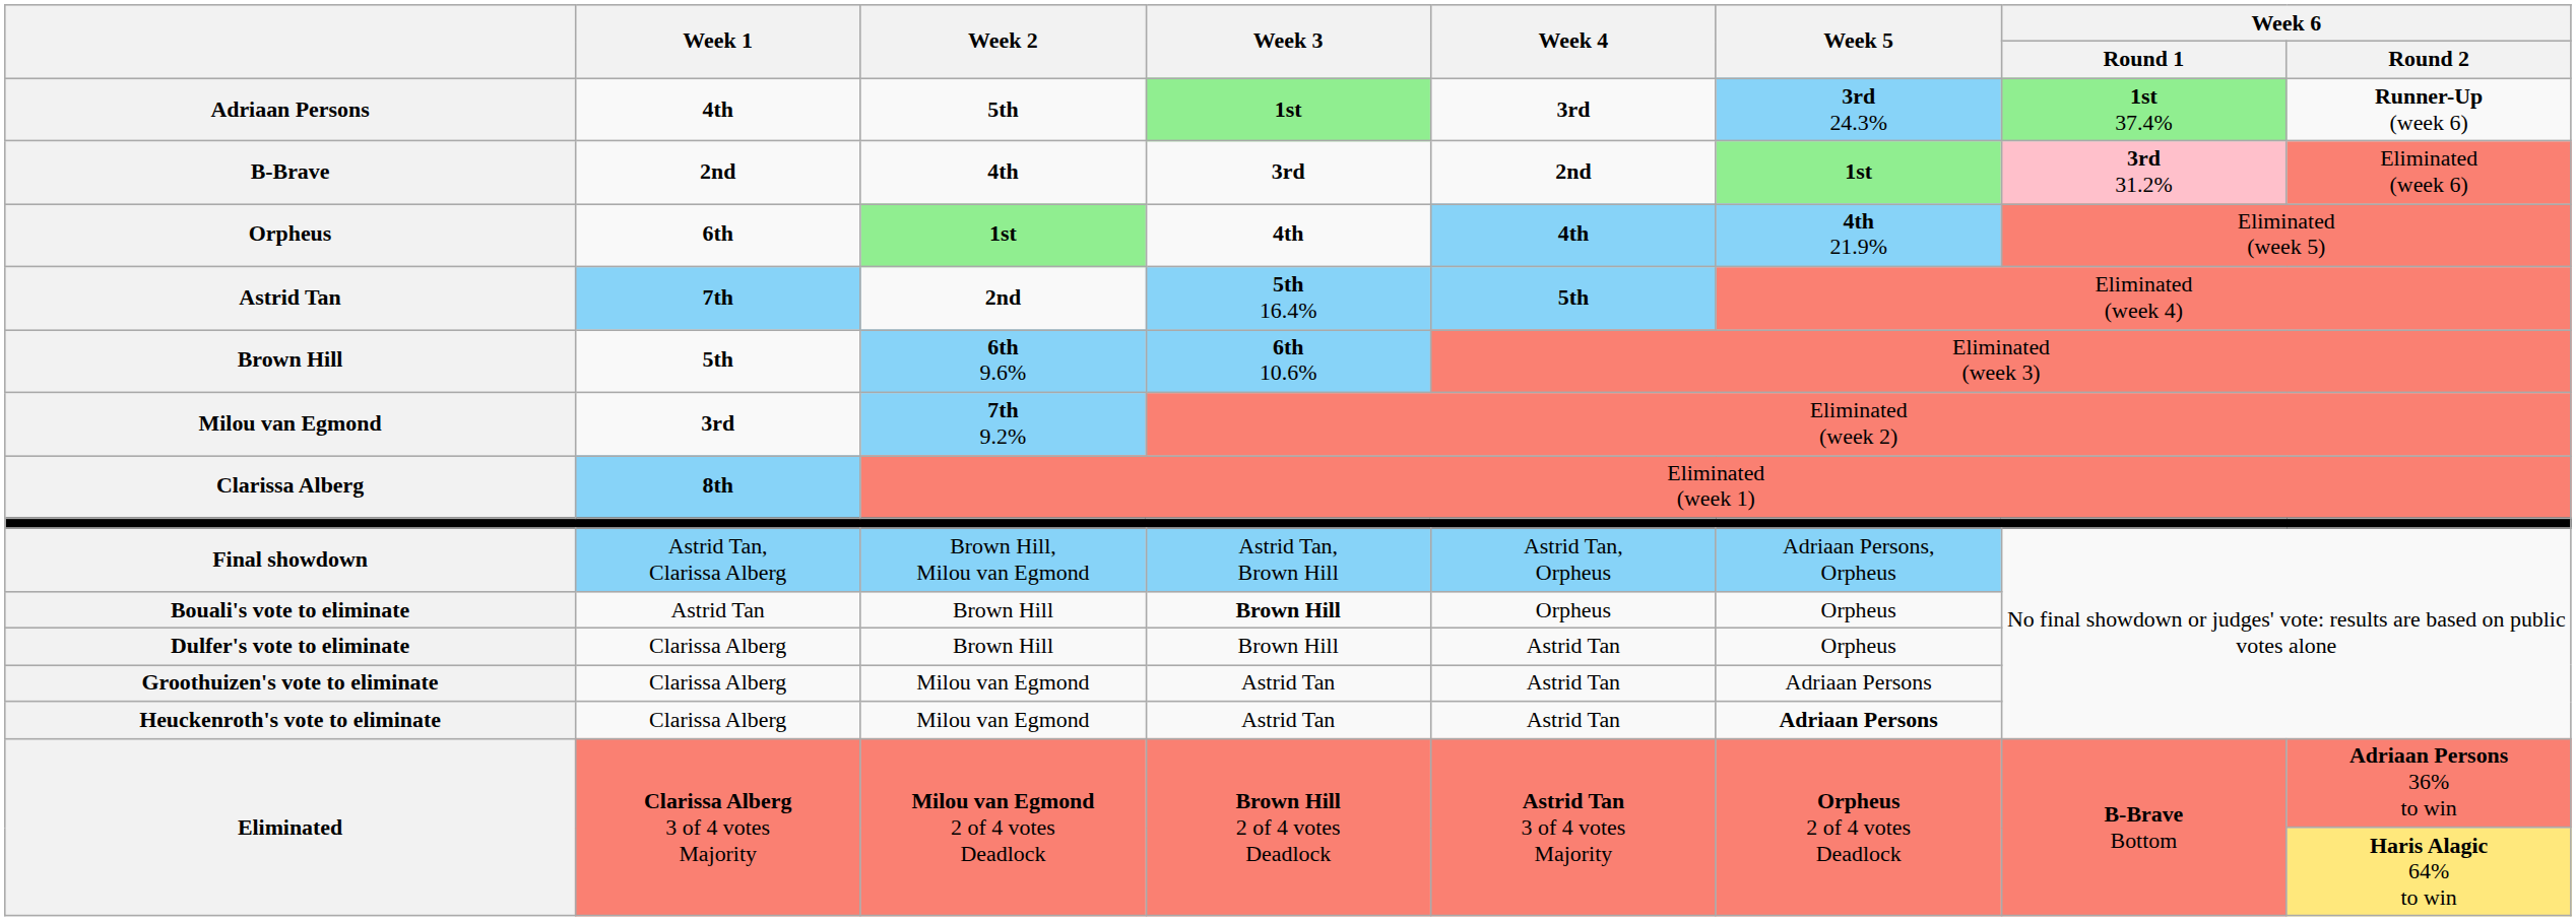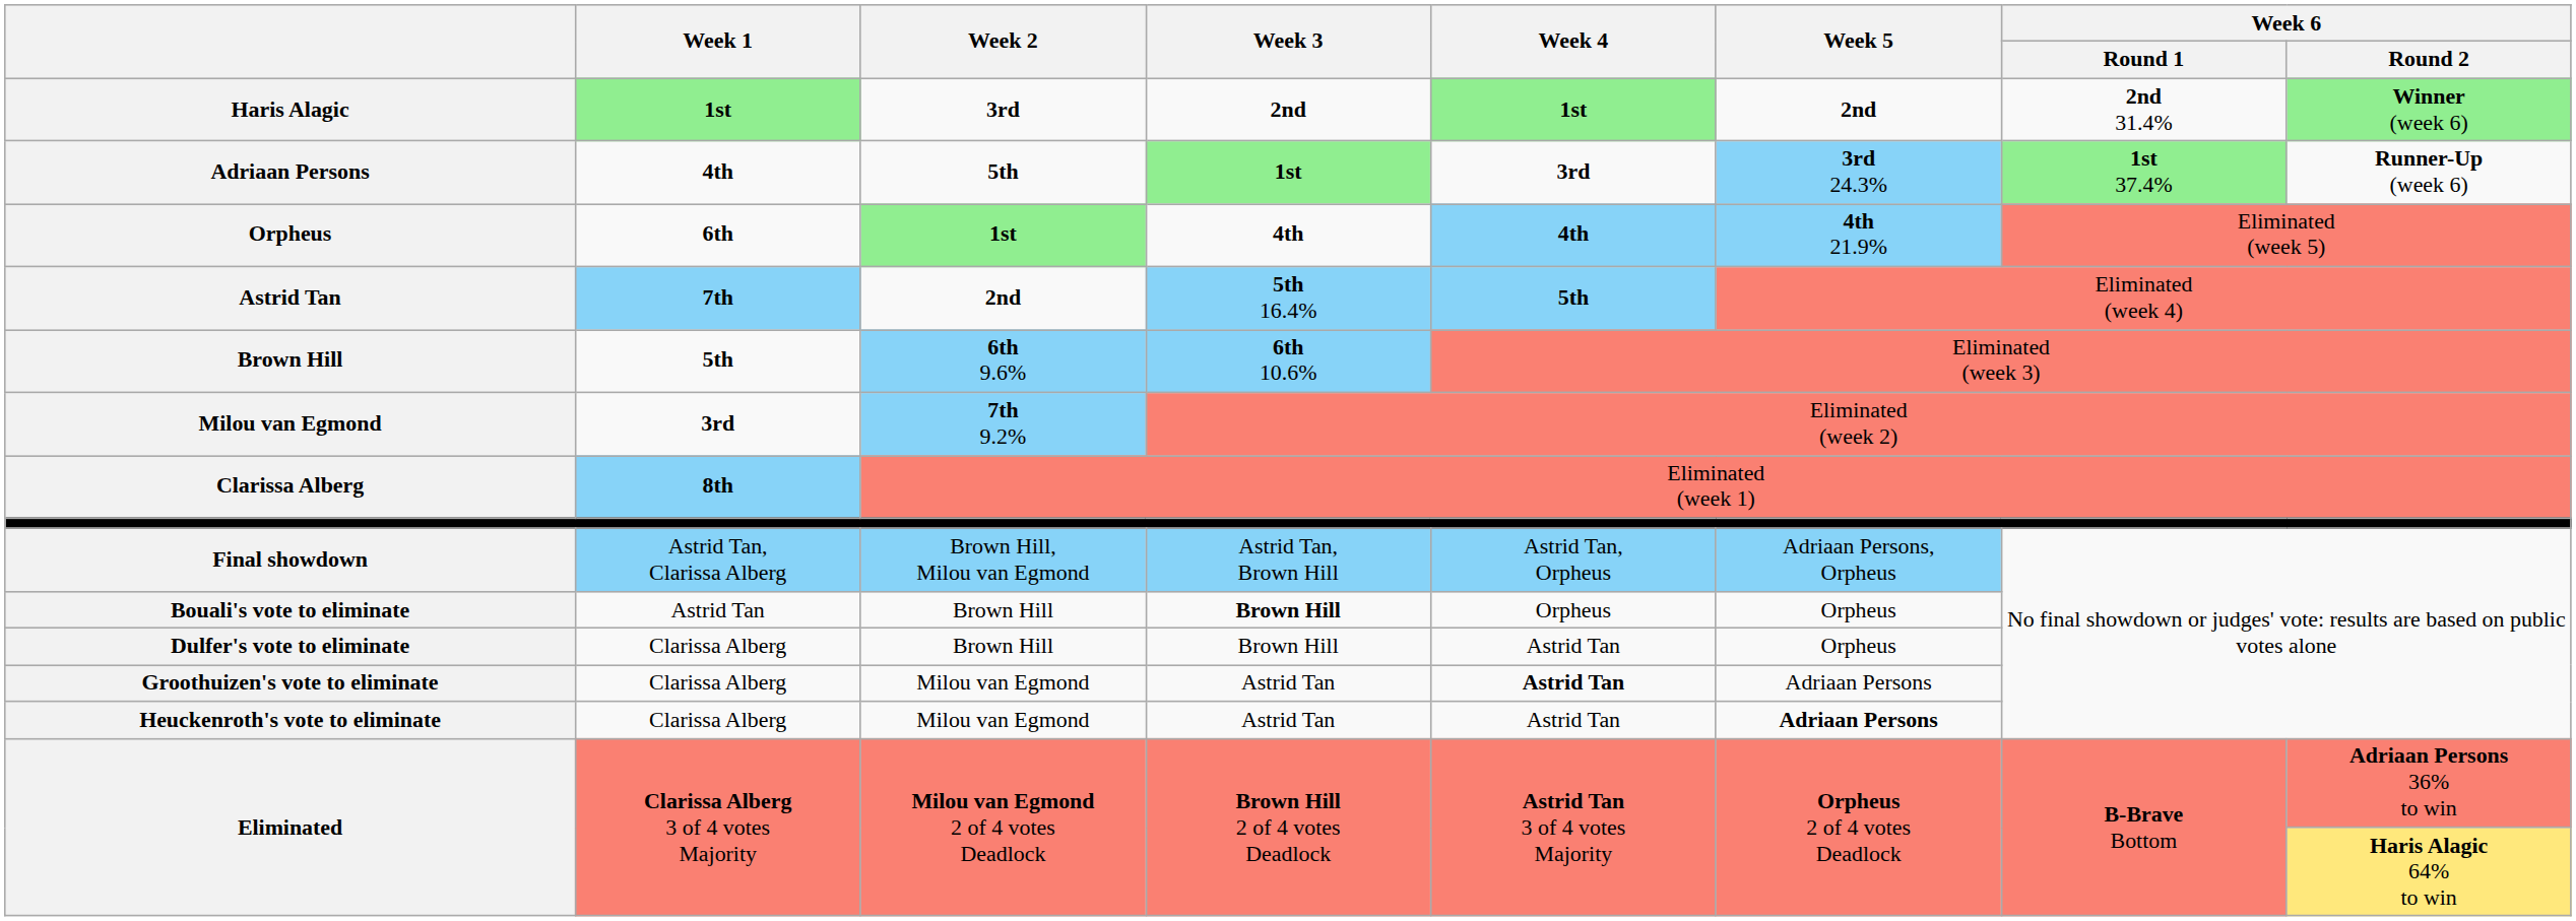 <table class="wikitable" style="text-align:center; font-size:85%">
 <tr>
 <th style="width:14%" rowspan=2></th>
 <th style="width:7%" rowspan=2>Week 1</th>
 <th style="width:7%" rowspan=2>Week 2</th>
 <th style="width:7%" rowspan=2>Week 3</th>
 <th style="width:7%" rowspan=2>Week 4</th>
 <th style="width:7%" rowspan=2>Week 5</th>
 <th style="width:14%" colspan=2>Week 6</th>
 </tr>
 <tr>
 <th style="width:7%">Round 1</th>
 <th style="width:7%">Round 2</th>
 </tr>
 <tr>
+<th>Haris Alagic</th>
+<td style="background:lightgreen"><strong>1st</strong></td>
+<td><strong>3rd</strong></td>
+<td><strong>2nd</strong></td>
+<td style="background:lightgreen"><strong>1st</strong></td>
+<td><strong>2nd</strong></td>
+<td><strong>2nd</strong><br>31.4%</td>
+<td bgcolor="lightgreen"><strong>Winner</strong><br>(week 6)</td>
+</tr>
+<tr>
 <th>Adriaan Persons</th>
 <td><strong>4th</strong></td>
 <td><strong>5th</strong></td>
 <td style="background:lightgreen"><strong>1st</strong></td>
 <td><strong>3rd</strong></td>
 <td style="background:#87D3F8"><strong>3rd</strong><br>24.3%</td>
 <td style="background:lightgreen"><strong>1st</strong><br>37.4%</td>
 <td><strong>Runner-Up</strong><br>(week 6)</td>
-</tr>
-<tr>
-<th>B-Brave</th>
-<td><strong>2nd</strong></td>
-<td><strong>4th</strong></td>
-<td><strong>3rd</strong></td>
-<td><strong>2nd</strong></td>
-<td style="background:lightgreen"><strong>1st</strong></td>
-<td style="background:pink"><strong>3rd</strong><br>31.2%</td>
-<td style="background:salmon">Eliminated<br>(week 6)</td>
 </tr>
 <tr>
 <th>Orpheus</th>
 <td><strong>6th</strong></td>
 <td style="background:lightgreen"><strong>1st</strong></td>
 <td><strong>4th</strong></td>
 <td style="background:#87D3F8"><strong>4th</strong></td>
 <td style="background:#87D3F8"><strong>4th</strong><br>21.9%</td>
 <td colspan="2" style="background:salmon">Eliminated<br>(week 5)</td>
 </tr>
 <tr>
 <th>Astrid Tan</th>
 <td style="background:#87D3F8"><strong>7th</strong></td>
 <td><strong>2nd</strong></td>
 <td style="background:#87D3F8"><strong>5th</strong><br>16.4%</td>
 <td style="background:#87D3F8"><strong>5th</strong></td>
 <td colspan="3" style="background:salmon">Eliminated<br>(week 4)</td>
 </tr>
 <tr>
 <th>Brown Hill</th>
 <td><strong>5th</strong></td>
 <td style="background:#87D3F8"><strong>6th</strong><br>9.6%</td>
 <td style="background:#87D3F8"><strong>6th</strong><br>10.6%</td>
 <td colspan="4" style="background:salmon">Eliminated<br>(week 3)</td>
 </tr>
 <tr>
 <th>Milou van Egmond</th>
 <td><strong>3rd</strong></td>
 <td style="background:#87D3F8"><strong>7th</strong><br>9.2%</td>
 <td colspan="5" style="background:salmon">Eliminated<br>(week 2)</td>
 </tr>
 <tr>
 <th>Clarissa Alberg</th>
 <td style="background:#87D3F8"><strong>8th</strong></td>
 <td colspan="6" style="background:salmon">Eliminated<br>(week 1)</td>
 </tr>
 <tr>
 <td style="background:#000000" colspan=8></td>
 </tr>
 <tr>
 <th>Final showdown</th>
 <td style="background:#87D3F8">Astrid Tan,<br>Clarissa Alberg</td>
 <td style="background:#87D3F8">Brown Hill,<br>Milou van Egmond</td>
 <td style="background:#87D3F8">Astrid Tan,<br>Brown Hill</td>
 <td style="background:#87D3F8">Astrid Tan,<br>Orpheus</td>
 <td style="background:#87D3F8">Adriaan Persons,<br>Orpheus</td>
 <td rowspan="5" colspan="2">No final showdown or judges' vote: results are based on public votes alone</td>
 </tr>
 <tr>
 <th scope="row">Bouali's vote to eliminate</th>
 <td>Astrid Tan</td>
 <td>Brown Hill</td>
 <td><strong>Brown Hill</strong></td>
 <td>Orpheus</td>
 <td>Orpheus</td>
 </tr>
 <tr>
 <th scope="row">Dulfer's vote to eliminate</th>
 <td>Clarissa Alberg</td>
 <td>Brown Hill</td>
 <td>Brown Hill</td>
 <td>Astrid Tan</td>
 <td>Orpheus</td>
 </tr>
 <tr>
 <th scope="row">Groothuizen's vote to eliminate</th>
 <td>Clarissa Alberg</td>
 <td>Milou van Egmond</td>
 <td>Astrid Tan</td>
-<td>Astrid Tan</td>
+<td><strong>Astrid Tan</strong></td>
 <td>Adriaan Persons</td>
 </tr>
 <tr>
 <th scope="row">Heuckenroth's vote to eliminate</th>
 <td>Clarissa Alberg</td>
 <td>Milou van Egmond</td>
 <td>Astrid Tan</td>
 <td>Astrid Tan</td>
 <td><strong>Adriaan Persons</strong></td>
 </tr>
 <tr>
 <th scope="row" rowspan="2">Eliminated</th>
 <td style="background:#FA8072" rowspan="2"><strong>Clarissa Alberg</strong><br>3 of 4 votes<br>Majority</td>
 <td style="background:#FA8072" rowspan="2"><strong>Milou van Egmond</strong><br>2 of 4 votes<br>Deadlock</td>
 <td style="background:#FA8072" rowspan="2"><strong>Brown Hill</strong><br>2 of 4 votes<br>Deadlock</td>
 <td style="background:#FA8072" rowspan="2"><strong>Astrid Tan</strong><br>3 of 4 votes<br>Majority</td>
 <td style="background:#FA8072" rowspan="2"><strong>Orpheus</strong><br>2 of 4 votes<br>Deadlock</td>
 <td style="background:#FA8072" rowspan="2"><strong>B-Brave</strong><br>Bottom</td>
 <td style="background:#FA8072"><strong>Adriaan Persons</strong><br> 36%<br> to win</td>
 </tr>
 <tr>
 <td style="background:#FFE87C"><strong>Haris Alagic</strong><br> 64%<br> to win</td>
 </tr>
 </table>
